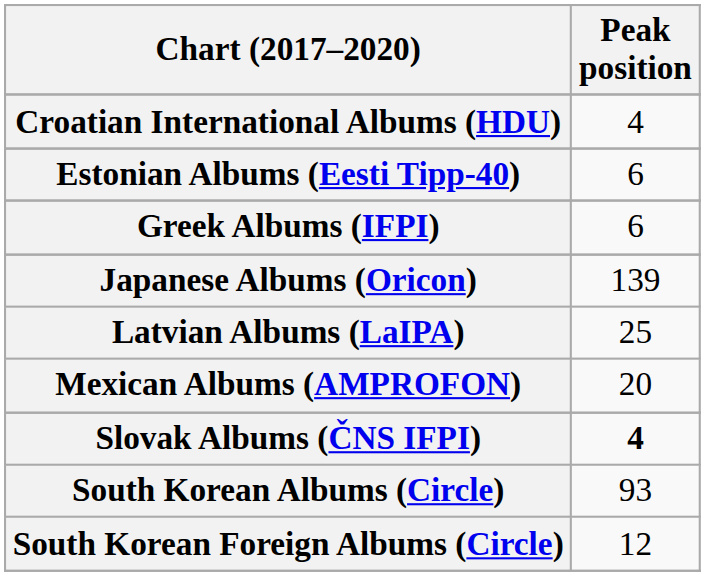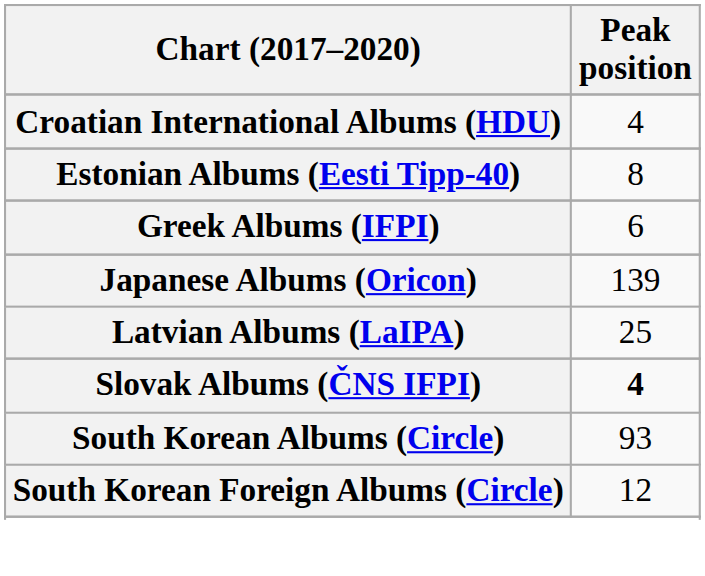 <table class="wikitable sortable plainrowheaders" style="text-align:center">
 <tr>
 <th scope="col">Chart (2017–2020)</th>
 <th scope="col">Peak<br>position</th>
 </tr>
 <tr>
 </tr>
 <tr>
 </tr>
 <tr>
 </tr>
 <tr>
 </tr>
 <tr>
 </tr>
 <tr>
 <th scope="row">Croatian International Albums (<a href='#'>HDU</a>)</th>
 <td>4</td>
 </tr>
 <tr>
 </tr>
 <tr>
 </tr>
 <tr>
 </tr>
 <tr>
 <th scope="row">Estonian Albums (<a href='#'>Eesti Tipp-40</a>)</th>
-<td>6</td>
+<td>8</td>
 </tr>
 <tr>
 </tr>
 <tr>
 </tr>
 <tr>
 </tr>
 <tr>
 <th scope="row">Greek Albums (<a href='#'>IFPI</a>)</th>
 <td>6</td>
 </tr>
 <tr>
 </tr>
 <tr>
 </tr>
 <tr>
 </tr>
 <tr>
 <th scope="row">Japanese Albums (<a href='#'>Oricon</a>)</th>
 <td>139</td>
 </tr>
 <tr>
 <th scope="row">Latvian Albums (<a href='#'>LaIPA</a>)</th>
 <td>25</td>
-</tr>
-<tr>
-<th scope="row">Mexican Albums (<a href='#'>AMPROFON</a>)</th>
-<td>20</td>
 </tr>
 <tr>
 </tr>
 <tr>
 </tr>
 <tr>
 </tr>
 <tr>
 </tr>
 <tr>
 </tr>
 <tr>
 <th scope="row">Slovak Albums (<a href='#'>ČNS IFPI</a>)</th>
 <td><strong>4</strong></td>
 </tr>
 <tr>
 <th scope="row">South Korean Albums (<a href='#'>Circle</a>)</th>
 <td>93</td>
 </tr>
 <tr>
 <th scope="row">South Korean Foreign Albums (<a href='#'>Circle</a>)</th>
 <td>12</td>
 </tr>
 <tr>
 </tr>
 <tr>
 </tr>
 <tr>
 </tr>
 <tr>
 </tr>
 <tr>
 </tr>
 </table>
